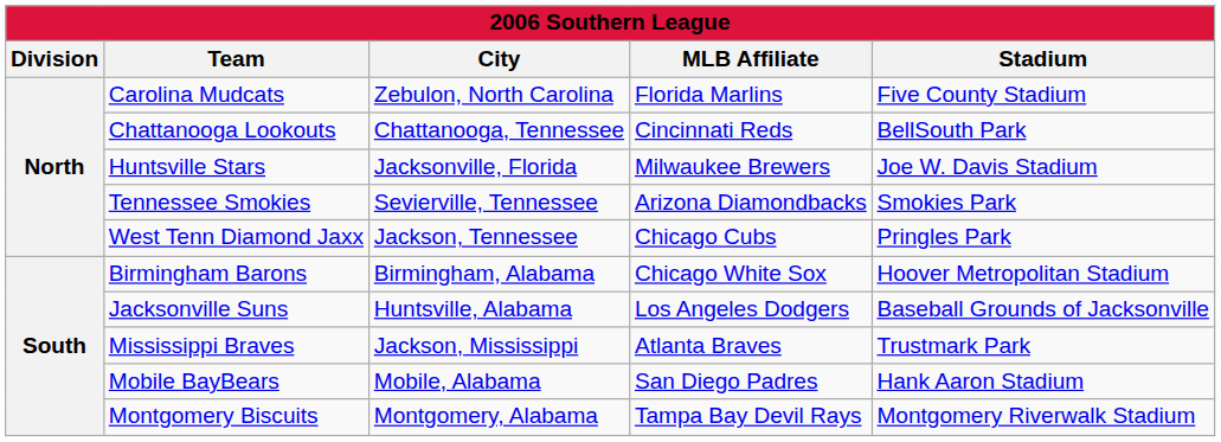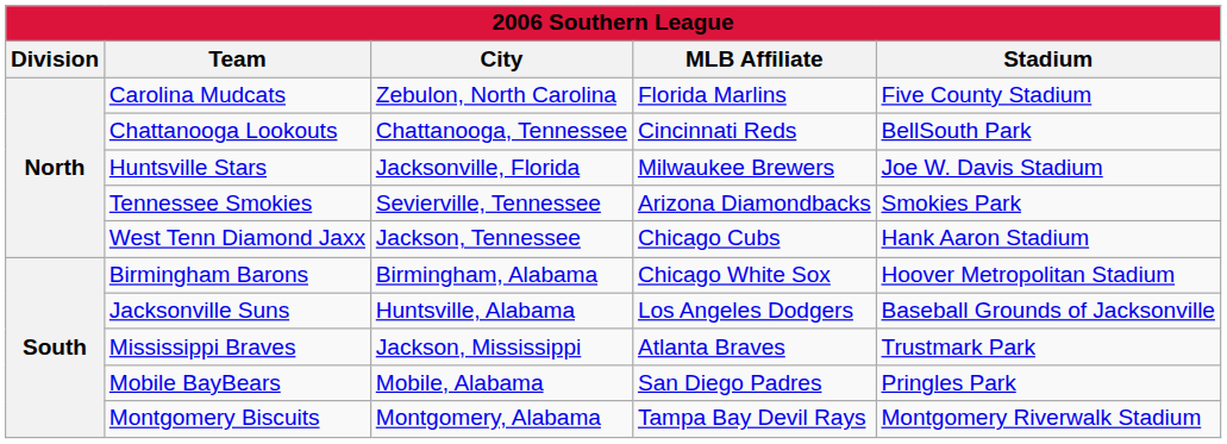 <table class="wikitable" style="width:auto">
 <tr>
 <td bgcolor="#DC143C" align="center" colspan="7"><strong><span>2006 Southern League</span></strong></td>
 </tr>
 <tr>
 <th>Division</th>
 <th>Team</th>
 <th>City</th>
 <th>MLB Affiliate</th>
 <th>Stadium</th>
 </tr>
 <tr>
 <th rowspan="5">North</th>
 <td><a href='#'>Carolina Mudcats</a></td>
 <td><a href='#'>Zebulon, North Carolina</a></td>
 <td><a href='#'>Florida Marlins</a></td>
 <td><a href='#'>Five County Stadium</a></td>
 </tr>
 <tr>
 <td><a href='#'>Chattanooga Lookouts</a></td>
 <td><a href='#'>Chattanooga, Tennessee</a></td>
 <td><a href='#'>Cincinnati Reds</a></td>
 <td><a href='#'>BellSouth Park</a></td>
 </tr>
 <tr>
 <td><a href='#'>Huntsville Stars</a></td>
 <td><a href='#'>Jacksonville, Florida</a></td>
 <td><a href='#'>Milwaukee Brewers</a></td>
 <td><a href='#'>Joe W. Davis Stadium</a></td>
 </tr>
 <tr>
 <td><a href='#'>Tennessee Smokies</a></td>
 <td><a href='#'>Sevierville, Tennessee</a></td>
 <td><a href='#'>Arizona Diamondbacks</a></td>
 <td><a href='#'>Smokies Park</a></td>
 </tr>
 <tr>
 <td><a href='#'>West Tenn Diamond Jaxx</a></td>
 <td><a href='#'>Jackson, Tennessee</a></td>
 <td><a href='#'>Chicago Cubs</a></td>
-<td><a href='#'>Pringles Park</a></td>
+<td><a href='#'>Hank Aaron Stadium</a></td>
 </tr>
 <tr>
 <th rowspan="5">South</th>
 <td><a href='#'>Birmingham Barons</a></td>
 <td><a href='#'>Birmingham, Alabama</a></td>
 <td><a href='#'>Chicago White Sox</a></td>
 <td><a href='#'>Hoover Metropolitan Stadium</a></td>
 </tr>
 <tr>
 <td><a href='#'>Jacksonville Suns</a></td>
 <td><a href='#'>Huntsville, Alabama</a></td>
 <td><a href='#'>Los Angeles Dodgers</a></td>
 <td><a href='#'>Baseball Grounds of Jacksonville</a></td>
 </tr>
 <tr>
 <td><a href='#'>Mississippi Braves</a></td>
 <td><a href='#'>Jackson, Mississippi</a></td>
 <td><a href='#'>Atlanta Braves</a></td>
 <td><a href='#'>Trustmark Park</a></td>
 </tr>
 <tr>
 <td><a href='#'>Mobile BayBears</a></td>
 <td><a href='#'>Mobile, Alabama</a></td>
 <td><a href='#'>San Diego Padres</a></td>
-<td><a href='#'>Hank Aaron Stadium</a></td>
+<td><a href='#'>Pringles Park</a></td>
 </tr>
 <tr>
 <td><a href='#'>Montgomery Biscuits</a></td>
 <td><a href='#'>Montgomery, Alabama</a></td>
 <td><a href='#'>Tampa Bay Devil Rays</a></td>
 <td><a href='#'>Montgomery Riverwalk Stadium</a></td>
 </tr>
 </table>
